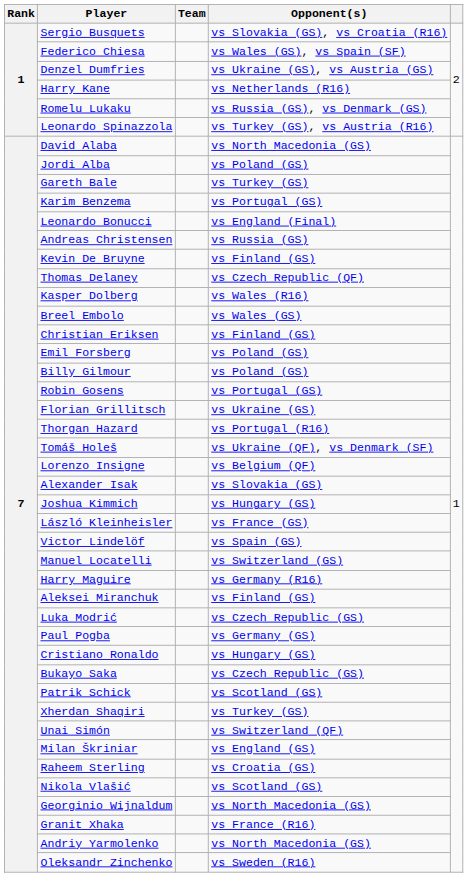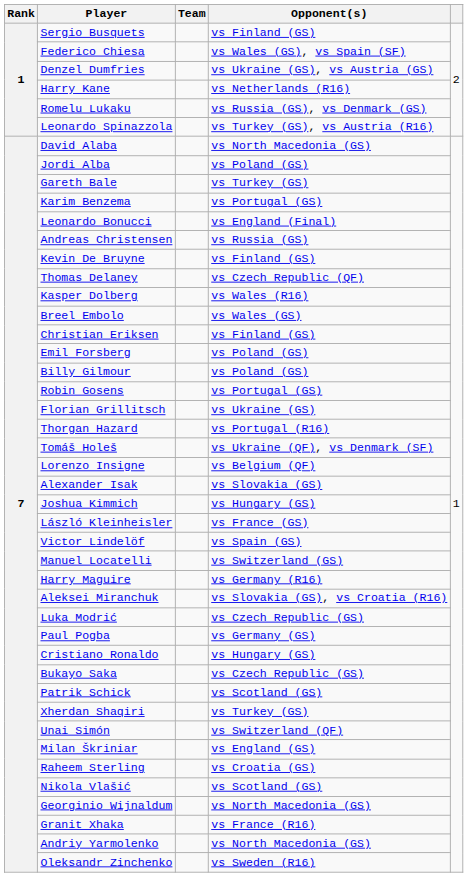 <table class="wikitable sortable">
 <tr>
 <th>Rank</th>
 <th>Player</th>
 <th>Team</th>
 <th class="unsortable">Opponent(s)</th>
 <th></th>
 </tr>
 <tr>
 <th rowspan="6">1</th>
 <td data-sort-value="Busquets, Sergio"><a href='#'>Sergio Busquets</a></td>
 <td></td>
-<td><a href='#'>vs Slovakia (GS)</a>, <a href='#'>vs Croatia (R16)</a></td>
+<td><a href='#'>vs Finland (GS)</a></td>
 <td rowspan="6" style="text-align:center">2</td>
 </tr>
 <tr>
 <td data-sort-value="Chiesa, Federico"><a href='#'>Federico Chiesa</a></td>
 <td></td>
 <td><a href='#'>vs Wales (GS)</a>, <a href='#'>vs Spain (SF)</a></td>
 </tr>
 <tr>
 <td data-sort-value="Dumfries, Denzel"><a href='#'>Denzel Dumfries</a></td>
 <td></td>
 <td><a href='#'>vs Ukraine (GS)</a>, <a href='#'>vs Austria (GS)</a></td>
 </tr>
 <tr>
 <td data-sort-value="Kane, Harry"><a href='#'>Harry Kane</a></td>
 <td></td>
 <td><a href='#'>vs Netherlands (R16)</a></td>
 </tr>
 <tr>
 <td data-sort-value="Lukaku, Romelu"><a href='#'>Romelu Lukaku</a></td>
 <td></td>
 <td><a href='#'>vs Russia (GS)</a>, <a href='#'>vs Denmark (GS)</a></td>
 </tr>
 <tr>
 <td data-sort-value="Spinazzola, Leonardo"><a href='#'>Leonardo Spinazzola</a></td>
 <td></td>
 <td><a href='#'>vs Turkey (GS)</a>, <a href='#'>vs Austria (R16)</a></td>
 </tr>
 <tr>
 <th rowspan="39">7</th>
 <td data-sort-value="Alaba, David"><a href='#'>David Alaba</a></td>
 <td></td>
 <td><a href='#'>vs North Macedonia (GS)</a></td>
 <td rowspan="39" style="text-align:center">1</td>
 </tr>
 <tr>
 <td data-sort-value="Alba, Jordi"><a href='#'>Jordi Alba</a></td>
 <td></td>
 <td><a href='#'>vs Poland (GS)</a></td>
 </tr>
 <tr>
 <td data-sort-value="Bale, Gareth"><a href='#'>Gareth Bale</a></td>
 <td></td>
 <td><a href='#'>vs Turkey (GS)</a></td>
 </tr>
 <tr>
 <td data-sort-value="Benzema, Karim"><a href='#'>Karim Benzema</a></td>
 <td></td>
 <td><a href='#'>vs Portugal (GS)</a></td>
 </tr>
 <tr>
 <td data-sort-value="Bonucci, Leonardo"><a href='#'>Leonardo Bonucci</a></td>
 <td></td>
 <td><a href='#'>vs England (Final)</a></td>
 </tr>
 <tr>
 <td data-sort-value="Christensen, Andreas"><a href='#'>Andreas Christensen</a></td>
 <td></td>
 <td><a href='#'>vs Russia (GS)</a></td>
 </tr>
 <tr>
 <td data-sort-value="De Bruyne, Kevin"><a href='#'>Kevin De Bruyne</a></td>
 <td></td>
 <td><a href='#'>vs Finland (GS)</a></td>
 </tr>
 <tr>
 <td data-sort-value="Delaney, Thomas"><a href='#'>Thomas Delaney</a></td>
 <td></td>
 <td><a href='#'>vs Czech Republic (QF)</a></td>
 </tr>
 <tr>
 <td data-sort-value="Dolberg, Kasper"><a href='#'>Kasper Dolberg</a></td>
 <td></td>
 <td><a href='#'>vs Wales (R16)</a></td>
 </tr>
 <tr>
 <td data-sort-value="Embolo, Breel"><a href='#'>Breel Embolo</a></td>
 <td></td>
 <td><a href='#'>vs Wales (GS)</a></td>
 </tr>
 <tr>
 <td data-sort-value="Eriksen, Christian"><a href='#'>Christian Eriksen</a></td>
 <td></td>
 <td><a href='#'>vs Finland (GS)</a></td>
 </tr>
 <tr>
 <td data-sort-value="Forsberg, Emil"><a href='#'>Emil Forsberg</a></td>
 <td></td>
 <td><a href='#'>vs Poland (GS)</a></td>
 </tr>
 <tr>
 <td data-sort-value="Gilmour, Billy"><a href='#'>Billy Gilmour</a></td>
 <td></td>
 <td><a href='#'>vs Poland (GS)</a></td>
 </tr>
 <tr>
 <td data-sort-value="Gosens, Robin"><a href='#'>Robin Gosens</a></td>
 <td></td>
 <td><a href='#'>vs Portugal (GS)</a></td>
 </tr>
 <tr>
 <td data-sort-value="Grillitsch, Florian"><a href='#'>Florian Grillitsch</a></td>
 <td></td>
 <td><a href='#'>vs Ukraine (GS)</a></td>
 </tr>
 <tr>
 <td data-sort-value="Hazard, Thorgan"><a href='#'>Thorgan Hazard</a></td>
 <td></td>
 <td><a href='#'>vs Portugal (R16)</a></td>
 </tr>
 <tr>
 <td data-sort-value="Holes, Tomas"><a href='#'>Tomáš Holeš</a></td>
 <td></td>
 <td><a href='#'>vs Ukraine (QF)</a>, <a href='#'>vs Denmark (SF)</a></td>
 </tr>
 <tr>
 <td data-sort-value="Insigne, Lorenzo"><a href='#'>Lorenzo Insigne</a></td>
 <td></td>
 <td><a href='#'>vs Belgium (QF)</a></td>
 </tr>
 <tr>
 <td data-sort-value="Isak, Alexander"><a href='#'>Alexander Isak</a></td>
 <td></td>
 <td><a href='#'>vs Slovakia (GS)</a></td>
 </tr>
 <tr>
 <td data-sort-value="Kimmich, Joshua"><a href='#'>Joshua Kimmich</a></td>
 <td></td>
 <td><a href='#'>vs Hungary (GS)</a></td>
 </tr>
 <tr>
 <td data-sort-value="Kleinheisler, Laszlo"><a href='#'>László Kleinheisler</a></td>
 <td></td>
 <td><a href='#'>vs France (GS)</a></td>
 </tr>
 <tr>
 <td data-sort-value="Lindelof, Victor"><a href='#'>Victor Lindelöf</a></td>
 <td></td>
 <td><a href='#'>vs Spain (GS)</a></td>
 </tr>
 <tr>
 <td data-sort-value="Locatelli, Manuel"><a href='#'>Manuel Locatelli</a></td>
 <td></td>
 <td><a href='#'>vs Switzerland (GS)</a></td>
 </tr>
 <tr>
 <td data-sort-value="Maguire, Harry"><a href='#'>Harry Maguire</a></td>
 <td></td>
 <td><a href='#'>vs Germany (R16)</a></td>
 </tr>
 <tr>
 <td data-sort-value="Miranchuk, Aleksei"><a href='#'>Aleksei Miranchuk</a></td>
 <td></td>
-<td><a href='#'>vs Finland (GS)</a></td>
+<td><a href='#'>vs Slovakia (GS)</a>, <a href='#'>vs Croatia (R16)</a></td>
 </tr>
 <tr>
 <td data-sort-value="Modric, Luka"><a href='#'>Luka Modrić</a></td>
 <td></td>
 <td><a href='#'>vs Czech Republic (GS)</a></td>
 </tr>
 <tr>
 <td data-sort-value="Pogba, Paul"><a href='#'>Paul Pogba</a></td>
 <td></td>
 <td><a href='#'>vs Germany (GS)</a></td>
 </tr>
 <tr>
 <td data-sort-value="Ronaldo, Cristiano"><a href='#'>Cristiano Ronaldo</a></td>
 <td></td>
 <td><a href='#'>vs Hungary (GS)</a></td>
 </tr>
 <tr>
 <td data-sort-value="Saka, Bukayo"><a href='#'>Bukayo Saka</a></td>
 <td></td>
 <td><a href='#'>vs Czech Republic (GS)</a></td>
 </tr>
 <tr>
 <td data-sort-value="Schick, Patrik"><a href='#'>Patrik Schick</a></td>
 <td></td>
 <td><a href='#'>vs Scotland (GS)</a></td>
 </tr>
 <tr>
 <td data-sort-value="Shaqiri, Xherdan"><a href='#'>Xherdan Shaqiri</a></td>
 <td></td>
 <td><a href='#'>vs Turkey (GS)</a></td>
 </tr>
 <tr>
 <td data-sort-value="Simon, Unai"><a href='#'>Unai Simón</a></td>
 <td></td>
 <td><a href='#'>vs Switzerland (QF)</a></td>
 </tr>
 <tr>
 <td data-sort-value="Skriniar, Milan"><a href='#'>Milan Škriniar</a></td>
 <td></td>
 <td><a href='#'>vs England (GS)</a></td>
 </tr>
 <tr>
 <td data-sort-value="Sterling, Raheem"><a href='#'>Raheem Sterling</a></td>
 <td></td>
 <td><a href='#'>vs Croatia (GS)</a></td>
 </tr>
 <tr>
 <td data-sort-value="Vlasic, Nikola"><a href='#'>Nikola Vlašić</a></td>
 <td></td>
 <td><a href='#'>vs Scotland (GS)</a></td>
 </tr>
 <tr>
 <td data-sort-value="Wijnaldum, Georginio"><a href='#'>Georginio Wijnaldum</a></td>
 <td></td>
 <td><a href='#'>vs North Macedonia (GS)</a></td>
 </tr>
 <tr>
 <td data-sort-value="Xhaka, Granit"><a href='#'>Granit Xhaka</a></td>
 <td></td>
 <td><a href='#'>vs France (R16)</a></td>
 </tr>
 <tr>
 <td data-sort-value="Yarmolenko, Andriy"><a href='#'>Andriy Yarmolenko</a></td>
 <td></td>
 <td><a href='#'>vs North Macedonia (GS)</a></td>
 </tr>
 <tr>
 <td data-sort-value="Zinchenko, Oleksandr"><a href='#'>Oleksandr Zinchenko</a></td>
 <td></td>
 <td><a href='#'>vs Sweden (R16)</a></td>
 </tr>
 </table>
